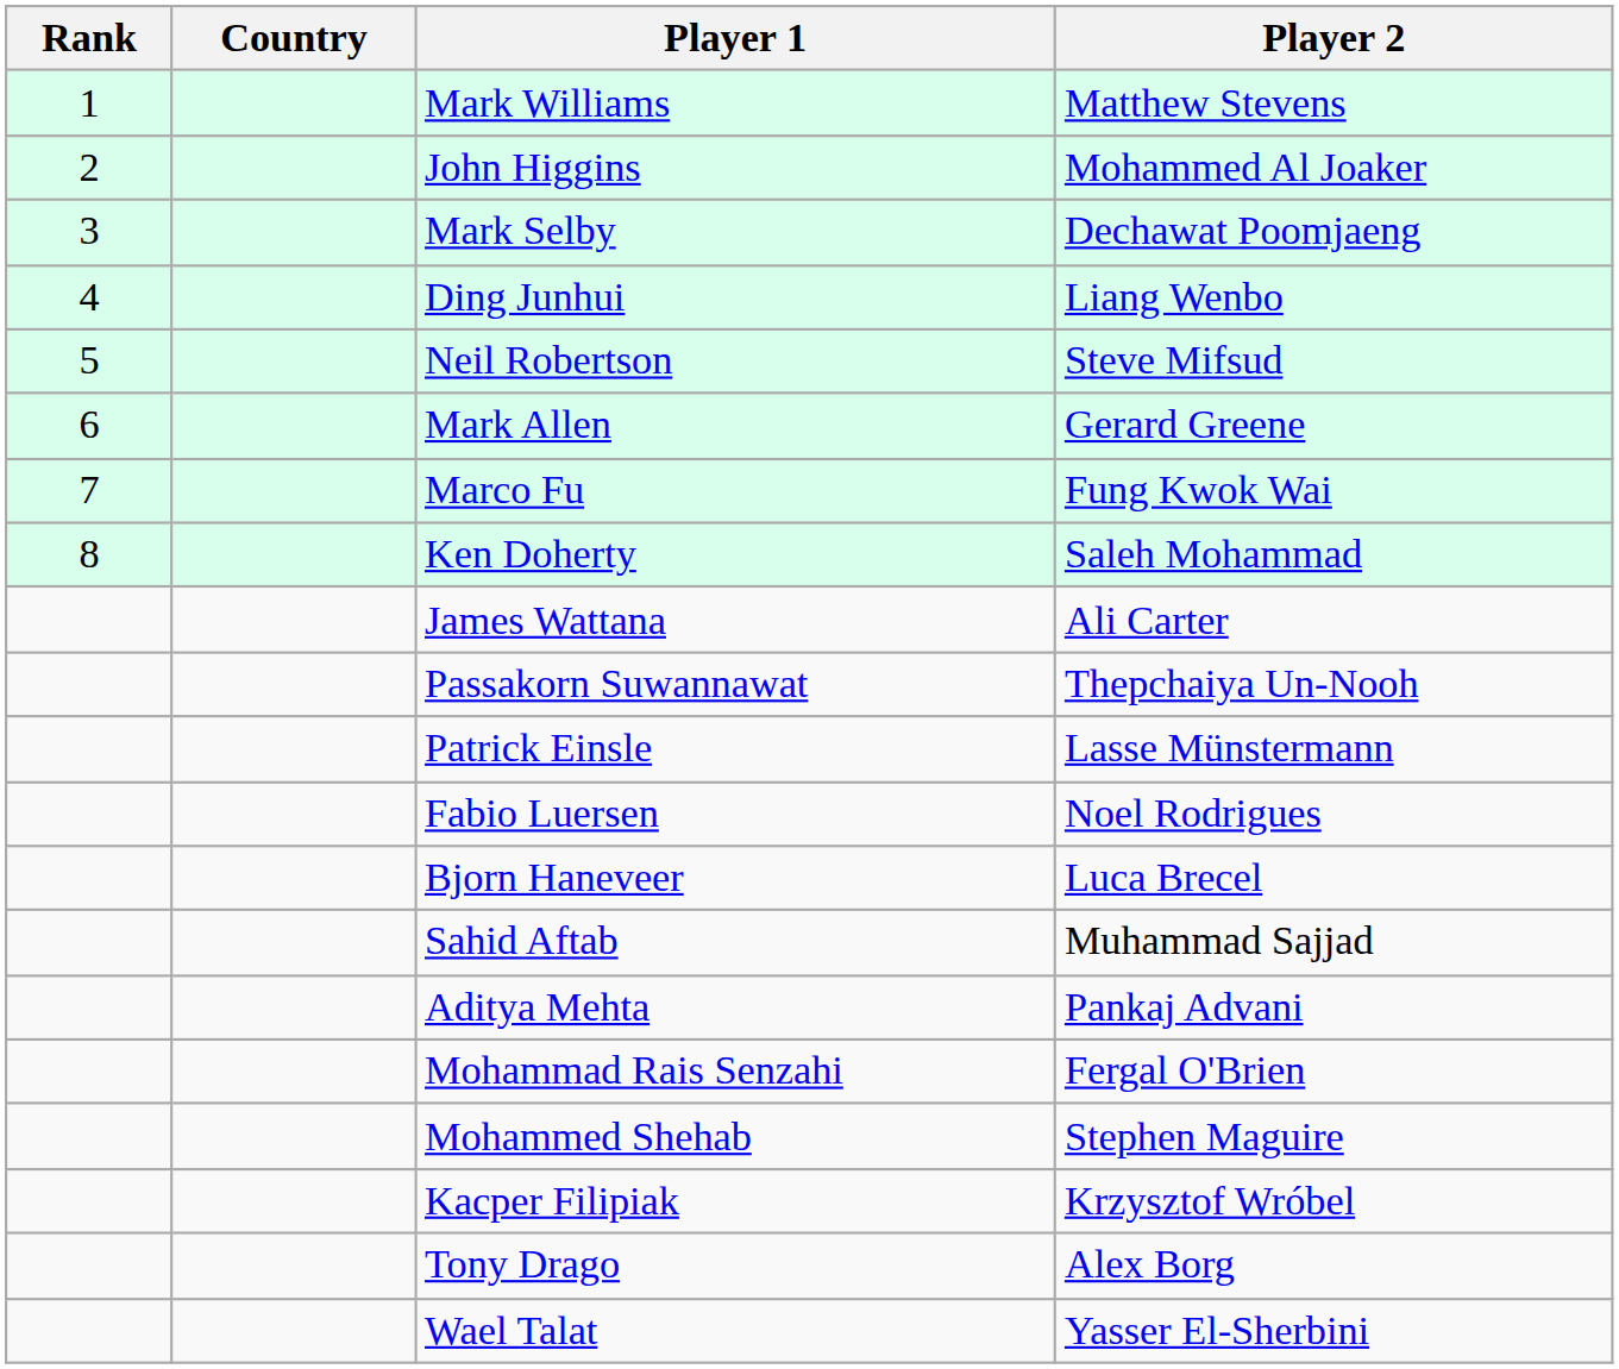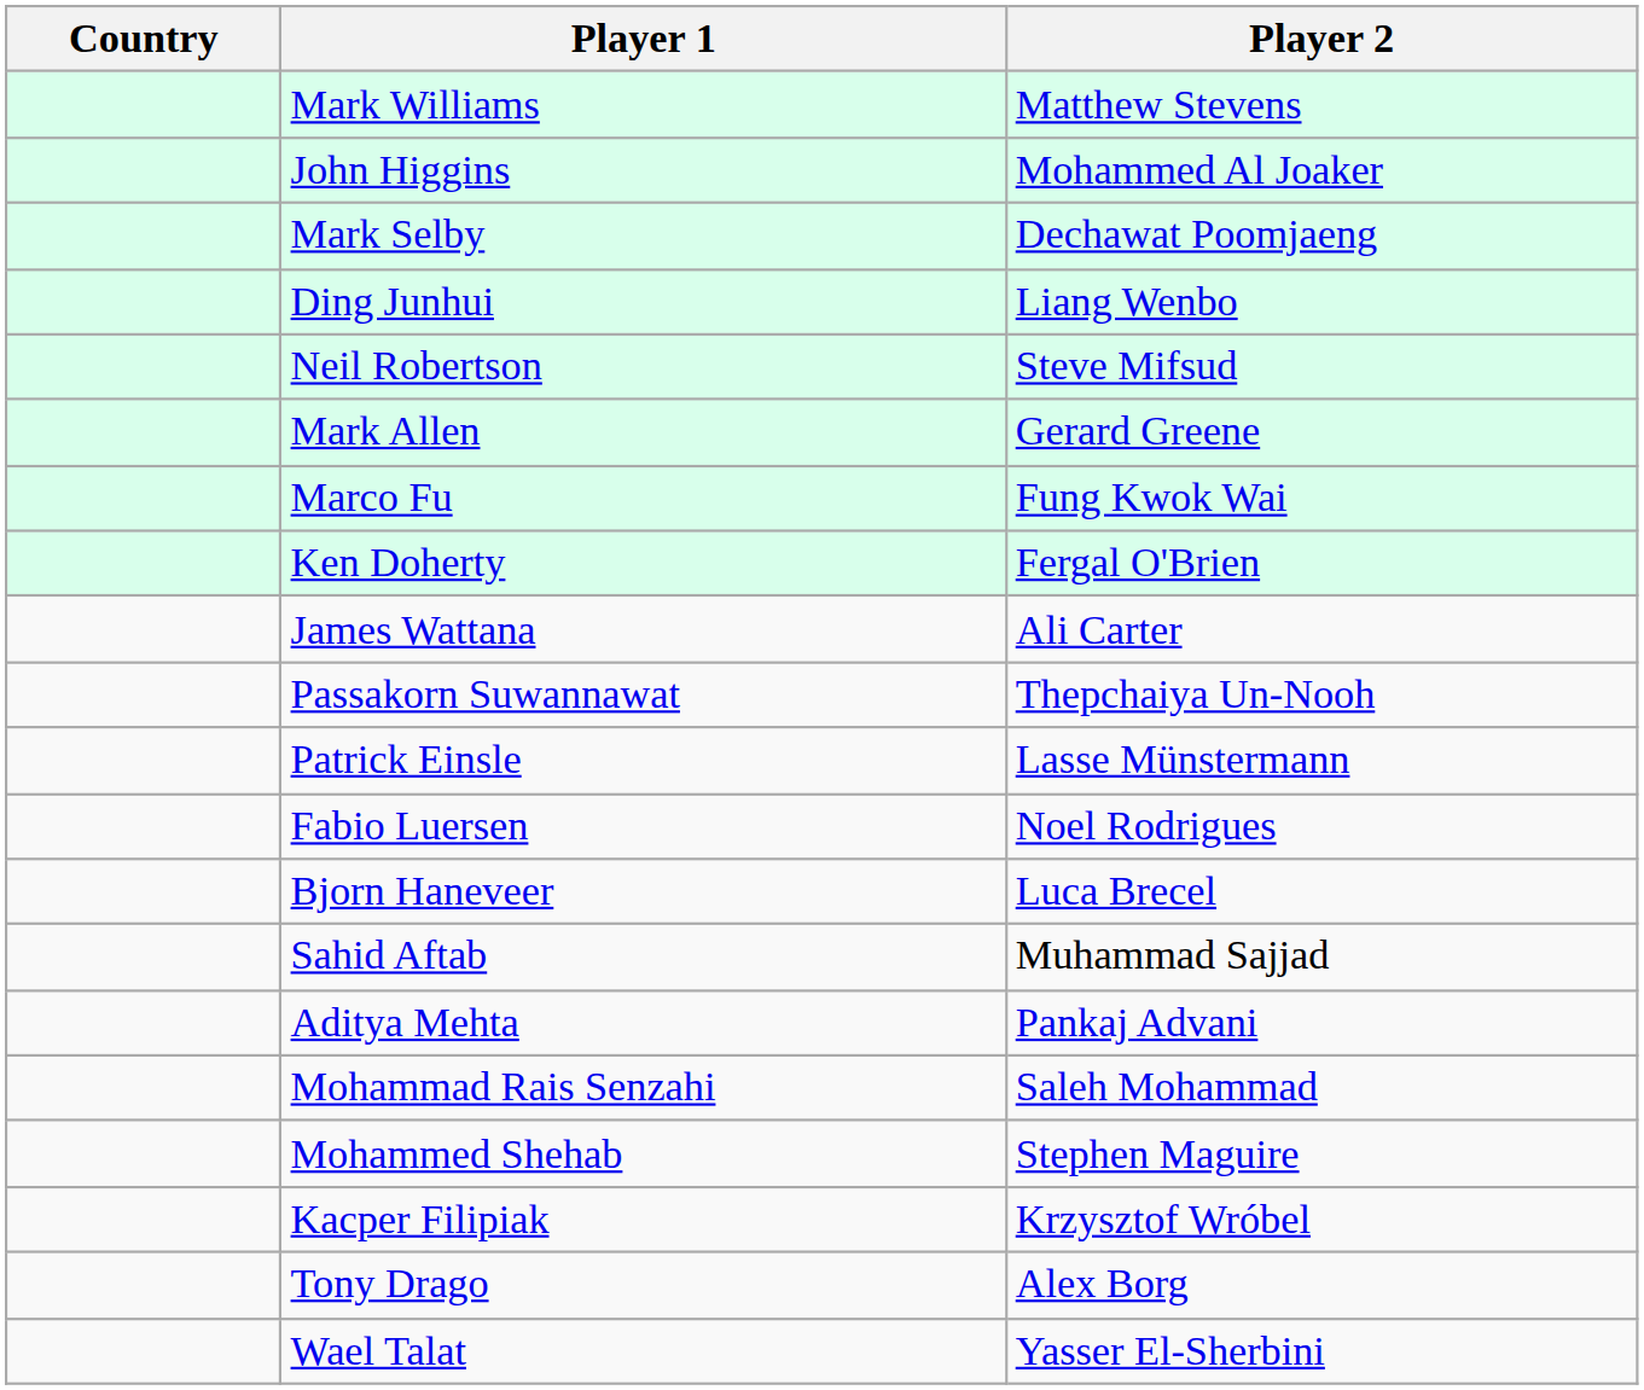 <table class="wikitable" width=50%>
 <tr>
-<th>Rank</th>
 <th>Country</th>
 <th>Player 1</th>
 <th>Player 2</th>
 </tr>
 <tr bgcolor="d8ffeb">
-<td align="center">1</td>
 <td></td>
 <td><a href='#'>Mark Williams</a></td>
 <td><a href='#'>Matthew Stevens</a></td>
 </tr>
 <tr bgcolor="d8ffeb">
-<td align="center">2</td>
 <td></td>
 <td><a href='#'>John Higgins</a></td>
 <td><a href='#'>Mohammed Al Joaker</a></td>
 </tr>
 <tr bgcolor="d8ffeb">
-<td align="center">3</td>
 <td></td>
 <td><a href='#'>Mark Selby</a></td>
 <td><a href='#'>Dechawat Poomjaeng</a></td>
 </tr>
 <tr bgcolor="d8ffeb">
-<td align="center">4</td>
 <td></td>
 <td><a href='#'>Ding Junhui</a></td>
 <td><a href='#'>Liang Wenbo</a></td>
 </tr>
 <tr bgcolor="d8ffeb">
-<td align="center">5</td>
 <td></td>
 <td><a href='#'>Neil Robertson</a></td>
 <td><a href='#'>Steve Mifsud</a></td>
 </tr>
 <tr bgcolor="d8ffeb">
-<td align="center">6</td>
 <td></td>
 <td><a href='#'>Mark Allen</a></td>
 <td><a href='#'>Gerard Greene</a></td>
 </tr>
 <tr bgcolor="d8ffeb">
-<td align="center">7</td>
 <td></td>
 <td><a href='#'>Marco Fu</a></td>
 <td><a href='#'>Fung Kwok Wai</a></td>
 </tr>
 <tr bgcolor="d8ffeb">
-<td align="center">8</td>
 <td></td>
 <td><a href='#'>Ken Doherty</a></td>
-<td><a href='#'>Saleh Mohammad</a></td>
+<td><a href='#'>Fergal O'Brien</a></td>
 </tr>
 <tr>
-<td></td>
 <td></td>
 <td><a href='#'>James Wattana</a></td>
 <td><a href='#'>Ali Carter</a></td>
 </tr>
 <tr>
 <td></td>
-<td></td>
 <td><a href='#'>Passakorn Suwannawat</a></td>
 <td><a href='#'>Thepchaiya Un-Nooh</a></td>
 </tr>
 <tr>
-<td></td>
 <td></td>
 <td><a href='#'>Patrick Einsle</a></td>
 <td><a href='#'>Lasse Münstermann</a></td>
 </tr>
 <tr>
 <td></td>
-<td></td>
 <td><a href='#'>Fabio Luersen</a></td>
 <td><a href='#'>Noel Rodrigues</a></td>
 </tr>
 <tr>
-<td></td>
 <td></td>
 <td><a href='#'>Bjorn Haneveer</a></td>
 <td><a href='#'>Luca Brecel</a></td>
 </tr>
 <tr>
 <td></td>
-<td></td>
 <td><a href='#'>Sahid Aftab</a></td>
 <td>Muhammad Sajjad</td>
 </tr>
 <tr>
-<td></td>
 <td></td>
 <td><a href='#'>Aditya Mehta</a></td>
 <td><a href='#'>Pankaj Advani</a></td>
 </tr>
 <tr>
 <td></td>
-<td></td>
 <td><a href='#'>Mohammad Rais Senzahi</a></td>
-<td><a href='#'>Fergal O'Brien</a></td>
+<td><a href='#'>Saleh Mohammad</a></td>
 </tr>
 <tr>
-<td></td>
 <td></td>
 <td><a href='#'>Mohammed Shehab</a></td>
 <td><a href='#'>Stephen Maguire</a></td>
 </tr>
 <tr>
 <td></td>
-<td></td>
 <td><a href='#'>Kacper Filipiak</a></td>
 <td><a href='#'>Krzysztof Wróbel</a></td>
 </tr>
 <tr>
-<td></td>
 <td></td>
 <td><a href='#'>Tony Drago</a></td>
 <td><a href='#'>Alex Borg</a></td>
 </tr>
 <tr>
 <td></td>
-<td></td>
 <td><a href='#'>Wael Talat</a></td>
 <td><a href='#'>Yasser El-Sherbini</a></td>
 </tr>
 </table>
